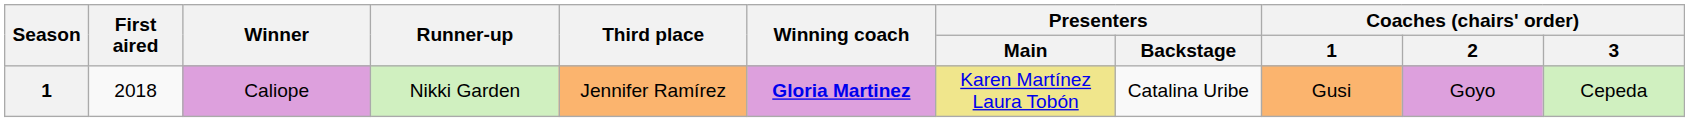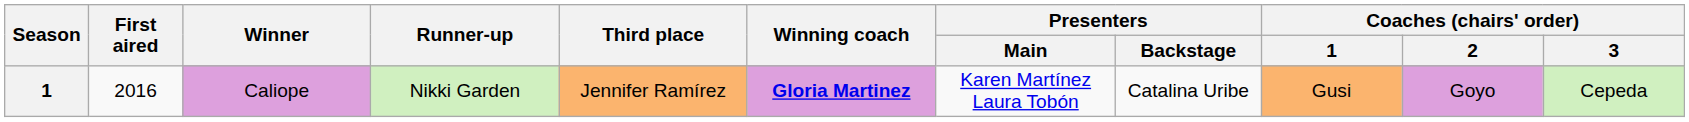 <table class="wikitable" style="text-align:center; font-size:90%; line-height:16px; width:100%">
 <tr>
 <th rowspan="2" scope="col" width="1%">Season</th>
 <th rowspan="2" scope="col" width="4%">First aired</th>
 <th rowspan="2" scope="col" width="8%">Winner</th>
 <th rowspan="2" scope="col" width="8%">Runner-up</th>
 <th rowspan="2" scope="col" width="8%">Third place</th>
 <th rowspan="2" scope="col" width="8%">Winning coach</th>
 <th colspan="2" width="0%">Presenters</th>
 <th colspan="3" scope="col" width="18%">Coaches (chairs' order)</th>
 </tr>
 <tr>
 <th width="06%">Main</th>
 <th width="06%">Backstage</th>
 <th width="06%">1</th>
 <th width="06%">2</th>
 <th width="06%">3</th>
 </tr>
 <tr>
 <th>1</th>
-<td>2018</td>
+<td>2016</td>
 <td style="background:#dda0dd">Caliope</td>
 <td style="background:#d0f0c0">Nikki Garden</td>
 <td style="background:#fbb46e">Jennifer Ramírez</td>
 <td style="background:#dda0dd"><strong><a href='#'>Gloria Martinez</a></strong></td>
-<td nowrap style="background: khaki;"><a href='#'>Karen Martínez</a><br><a href='#'>Laura Tobón</a></td>
+<td nowrap><a href='#'>Karen Martínez</a><br><a href='#'>Laura Tobón</a></td>
 <td>Catalina Uribe</td>
 <td style="background:#fbb46e">Gusi</td>
 <td style="background:#dda0dd">Goyo</td>
 <td style="background:#d0f0c0">Cepeda</td>
 </tr>
 </table>
